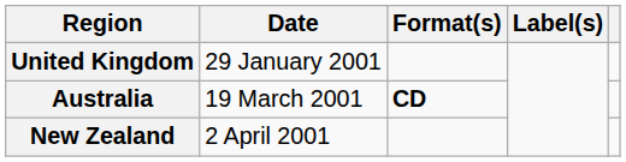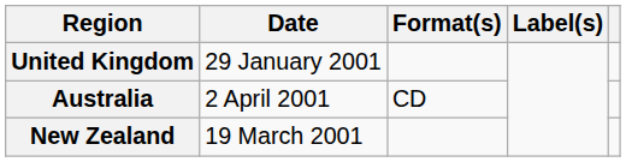 <table class="wikitable plainrowheaders">
 <tr>
 <th scope="col">Region</th>
 <th scope="col">Date</th>
 <th scope="col">Format(s)</th>
 <th scope="col">Label(s)</th>
 <th scope="col"></th>
 </tr>
 <tr>
 <th scope="row">United Kingdom</th>
 <td>29 January 2001</td>
 <td></td>
 <td rowspan="3"></td>
 <td align="center"></td>
 </tr>
 <tr>
 <th scope="row">Australia</th>
-<td>19 March 2001</td>
-<td><strong>CD</strong></td>
+<td>2 April 2001</td>
+<td>CD</td>
 <td align="center"></td>
 </tr>
 <tr>
 <th scope="row">New Zealand</th>
-<td>2 April 2001</td>
+<td>19 March 2001</td>
 <td></td>
 <td align="center"></td>
 </tr>
 </table>
